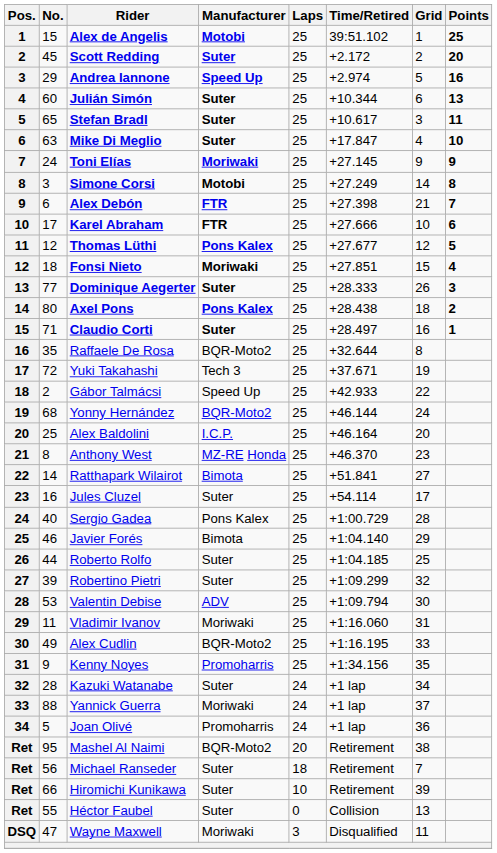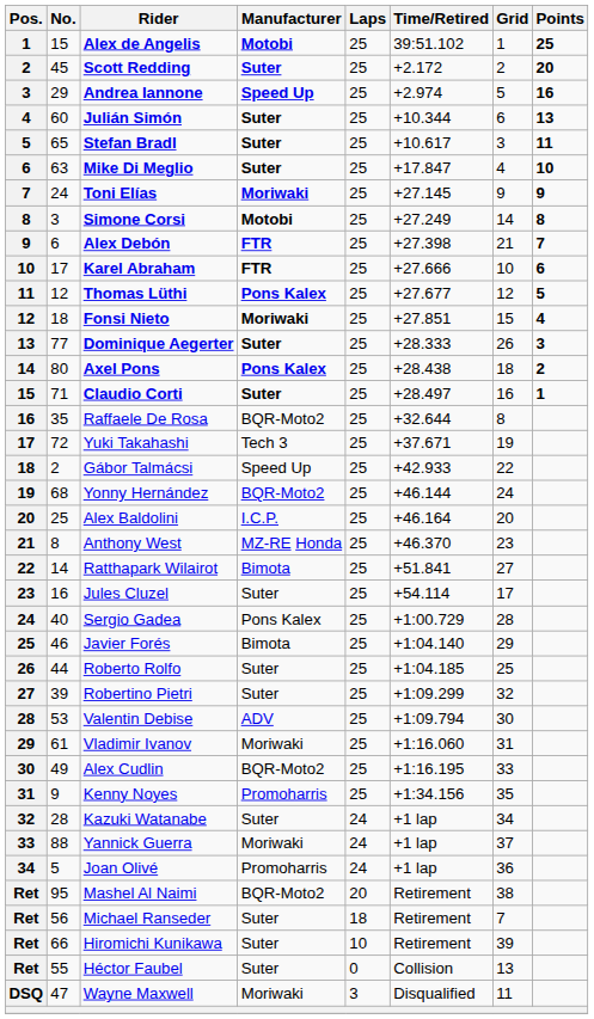 <table class="wikitable" style="font-size: 95%;">
 <tr>
 <th>Pos.</th>
 <th>No.</th>
 <th>Rider</th>
 <th>Manufacturer</th>
 <th>Laps</th>
 <th>Time/Retired</th>
 <th>Grid</th>
 <th>Points</th>
 </tr>
 <tr>
 <th>1</th>
 <td>15</td>
 <td> <strong><a href='#'>Alex de Angelis</a></strong></td>
 <td><strong><a href='#'>Motobi</a></strong></td>
 <td>25</td>
 <td>39:51.102</td>
 <td>1</td>
 <td><strong>25</strong></td>
 </tr>
 <tr>
 <th>2</th>
 <td>45</td>
 <td> <strong><a href='#'>Scott Redding</a></strong></td>
 <td><strong><a href='#'>Suter</a></strong></td>
 <td>25</td>
 <td>+2.172</td>
 <td>2</td>
 <td><strong>20</strong></td>
 </tr>
 <tr>
 <th>3</th>
 <td>29</td>
 <td> <strong><a href='#'>Andrea Iannone</a></strong></td>
 <td><strong><a href='#'>Speed Up</a></strong></td>
 <td>25</td>
 <td>+2.974</td>
 <td>5</td>
 <td><strong>16</strong></td>
 </tr>
 <tr>
 <th>4</th>
 <td>60</td>
 <td> <strong><a href='#'>Julián Simón</a></strong></td>
 <td><strong>Suter</strong></td>
 <td>25</td>
 <td>+10.344</td>
 <td>6</td>
 <td><strong>13</strong></td>
 </tr>
 <tr>
 <th>5</th>
 <td>65</td>
 <td> <strong><a href='#'>Stefan Bradl</a></strong></td>
 <td><strong>Suter</strong></td>
 <td>25</td>
 <td>+10.617</td>
 <td>3</td>
 <td><strong>11</strong></td>
 </tr>
 <tr>
 <th>6</th>
 <td>63</td>
 <td> <strong><a href='#'>Mike Di Meglio</a></strong></td>
 <td><strong>Suter</strong></td>
 <td>25</td>
 <td>+17.847</td>
 <td>4</td>
 <td><strong>10</strong></td>
 </tr>
 <tr>
 <th>7</th>
 <td>24</td>
 <td> <strong><a href='#'>Toni Elías</a></strong></td>
 <td><strong><a href='#'>Moriwaki</a></strong></td>
 <td>25</td>
 <td>+27.145</td>
 <td>9</td>
 <td><strong>9</strong></td>
 </tr>
 <tr>
 <th>8</th>
 <td>3</td>
 <td> <strong><a href='#'>Simone Corsi</a></strong></td>
 <td><strong>Motobi</strong></td>
 <td>25</td>
 <td>+27.249</td>
 <td>14</td>
 <td><strong>8</strong></td>
 </tr>
 <tr>
 <th>9</th>
 <td>6</td>
 <td> <strong><a href='#'>Alex Debón</a></strong></td>
 <td><strong><a href='#'>FTR</a></strong></td>
 <td>25</td>
 <td>+27.398</td>
 <td>21</td>
 <td><strong>7</strong></td>
 </tr>
 <tr>
 <th>10</th>
 <td>17</td>
 <td> <strong><a href='#'>Karel Abraham</a></strong></td>
 <td><strong>FTR</strong></td>
 <td>25</td>
 <td>+27.666</td>
 <td>10</td>
 <td><strong>6</strong></td>
 </tr>
 <tr>
 <th>11</th>
 <td>12</td>
 <td> <strong><a href='#'>Thomas Lüthi</a></strong></td>
 <td><strong><a href='#'>Pons Kalex</a></strong></td>
 <td>25</td>
 <td>+27.677</td>
 <td>12</td>
 <td><strong>5</strong></td>
 </tr>
 <tr>
 <th>12</th>
 <td>18</td>
 <td> <strong><a href='#'>Fonsi Nieto</a></strong></td>
 <td><strong>Moriwaki</strong></td>
 <td>25</td>
 <td>+27.851</td>
 <td>15</td>
 <td><strong>4</strong></td>
 </tr>
 <tr>
 <th>13</th>
 <td>77</td>
 <td> <strong><a href='#'>Dominique Aegerter</a></strong></td>
 <td><strong>Suter</strong></td>
 <td>25</td>
 <td>+28.333</td>
 <td>26</td>
 <td><strong>3</strong></td>
 </tr>
 <tr>
 <th>14</th>
 <td>80</td>
 <td> <strong><a href='#'>Axel Pons</a></strong></td>
 <td><strong><a href='#'>Pons Kalex</a></strong></td>
 <td>25</td>
 <td>+28.438</td>
 <td>18</td>
 <td><strong>2</strong></td>
 </tr>
 <tr>
 <th>15</th>
 <td>71</td>
 <td> <strong><a href='#'>Claudio Corti</a></strong></td>
 <td><strong>Suter</strong></td>
 <td>25</td>
 <td>+28.497</td>
 <td>16</td>
 <td><strong>1</strong></td>
 </tr>
 <tr>
 <th>16</th>
 <td>35</td>
 <td> <a href='#'>Raffaele De Rosa</a></td>
 <td>BQR-Moto2</td>
 <td>25</td>
 <td>+32.644</td>
 <td>8</td>
 <td></td>
 </tr>
 <tr>
 <th>17</th>
 <td>72</td>
 <td> <a href='#'>Yuki Takahashi</a></td>
 <td>Tech 3</td>
 <td>25</td>
 <td>+37.671</td>
 <td>19</td>
 <td></td>
 </tr>
 <tr>
 <th>18</th>
 <td>2</td>
 <td> <a href='#'>Gábor Talmácsi</a></td>
 <td>Speed Up</td>
 <td>25</td>
 <td>+42.933</td>
 <td>22</td>
 <td></td>
 </tr>
 <tr>
 <th>19</th>
 <td>68</td>
 <td> <a href='#'>Yonny Hernández</a></td>
 <td><a href='#'>BQR-Moto2</a></td>
 <td>25</td>
 <td>+46.144</td>
 <td>24</td>
 <td></td>
 </tr>
 <tr>
 <th>20</th>
 <td>25</td>
 <td> <a href='#'>Alex Baldolini</a></td>
 <td><a href='#'>I.C.P.</a></td>
 <td>25</td>
 <td>+46.164</td>
 <td>20</td>
 <td></td>
 </tr>
 <tr>
 <th>21</th>
 <td>8</td>
 <td> <a href='#'>Anthony West</a></td>
 <td><a href='#'>MZ-RE</a> <a href='#'>Honda</a></td>
 <td>25</td>
 <td>+46.370</td>
 <td>23</td>
 <td></td>
 </tr>
 <tr>
 <th>22</th>
 <td>14</td>
 <td> <a href='#'>Ratthapark Wilairot</a></td>
 <td><a href='#'>Bimota</a></td>
 <td>25</td>
 <td>+51.841</td>
 <td>27</td>
 <td></td>
 </tr>
 <tr>
 <th>23</th>
 <td>16</td>
 <td> <a href='#'>Jules Cluzel</a></td>
 <td>Suter</td>
 <td>25</td>
 <td>+54.114</td>
 <td>17</td>
 <td></td>
 </tr>
 <tr>
 <th>24</th>
 <td>40</td>
 <td> <a href='#'>Sergio Gadea</a></td>
 <td>Pons Kalex</td>
 <td>25</td>
 <td>+1:00.729</td>
 <td>28</td>
 <td></td>
 </tr>
 <tr>
 <th>25</th>
 <td>46</td>
 <td> <a href='#'>Javier Forés</a></td>
 <td>Bimota</td>
 <td>25</td>
 <td>+1:04.140</td>
 <td>29</td>
 <td></td>
 </tr>
 <tr>
 <th>26</th>
 <td>44</td>
 <td> <a href='#'>Roberto Rolfo</a></td>
 <td>Suter</td>
 <td>25</td>
 <td>+1:04.185</td>
 <td>25</td>
 <td></td>
 </tr>
 <tr>
 <th>27</th>
 <td>39</td>
 <td> <a href='#'>Robertino Pietri</a></td>
 <td>Suter</td>
 <td>25</td>
 <td>+1:09.299</td>
 <td>32</td>
 <td></td>
 </tr>
 <tr>
 <th>28</th>
 <td>53</td>
 <td> <a href='#'>Valentin Debise</a></td>
 <td><a href='#'>ADV</a></td>
 <td>25</td>
 <td>+1:09.794</td>
 <td>30</td>
 <td></td>
 </tr>
 <tr>
 <th>29</th>
-<td>11</td>
+<td>61</td>
 <td> <a href='#'>Vladimir Ivanov</a></td>
 <td>Moriwaki</td>
 <td>25</td>
 <td>+1:16.060</td>
 <td>31</td>
 <td></td>
 </tr>
 <tr>
 <th>30</th>
 <td>49</td>
 <td> <a href='#'>Alex Cudlin</a></td>
 <td>BQR-Moto2</td>
 <td>25</td>
 <td>+1:16.195</td>
 <td>33</td>
 <td></td>
 </tr>
 <tr>
 <th>31</th>
 <td>9</td>
 <td> <a href='#'>Kenny Noyes</a></td>
 <td><a href='#'>Promoharris</a></td>
 <td>25</td>
 <td>+1:34.156</td>
 <td>35</td>
 <td></td>
 </tr>
 <tr>
 <th>32</th>
 <td>28</td>
 <td> <a href='#'>Kazuki Watanabe</a></td>
 <td>Suter</td>
 <td>24</td>
 <td>+1 lap</td>
 <td>34</td>
 <td></td>
 </tr>
 <tr>
 <th>33</th>
 <td>88</td>
 <td> <a href='#'>Yannick Guerra</a></td>
 <td>Moriwaki</td>
 <td>24</td>
 <td>+1 lap</td>
 <td>37</td>
 <td></td>
 </tr>
 <tr>
 <th>34</th>
 <td>5</td>
 <td> <a href='#'>Joan Olivé</a></td>
 <td>Promoharris</td>
 <td>24</td>
 <td>+1 lap</td>
 <td>36</td>
 <td></td>
 </tr>
 <tr>
 <th>Ret</th>
 <td>95</td>
 <td> <a href='#'>Mashel Al Naimi</a></td>
 <td>BQR-Moto2</td>
 <td>20</td>
 <td>Retirement</td>
 <td>38</td>
 <td></td>
 </tr>
 <tr>
 <th>Ret</th>
 <td>56</td>
 <td> <a href='#'>Michael Ranseder</a></td>
 <td>Suter</td>
 <td>18</td>
 <td>Retirement</td>
 <td>7</td>
 <td></td>
 </tr>
 <tr>
 <th>Ret</th>
 <td>66</td>
 <td> <a href='#'>Hiromichi Kunikawa</a></td>
 <td>Suter</td>
 <td>10</td>
 <td>Retirement</td>
 <td>39</td>
 <td></td>
 </tr>
 <tr>
 <th>Ret</th>
 <td>55</td>
 <td> <a href='#'>Héctor Faubel</a></td>
 <td>Suter</td>
 <td>0</td>
 <td>Collision</td>
 <td>13</td>
 <td></td>
 </tr>
 <tr>
 <th>DSQ</th>
 <td>47</td>
 <td> <a href='#'>Wayne Maxwell</a></td>
 <td>Moriwaki</td>
 <td>3</td>
 <td>Disqualified</td>
 <td>11</td>
 <td></td>
 </tr>
 <tr>
 <th colspan=8></th>
 </tr>
 <tr>
 </tr>
 </table>
